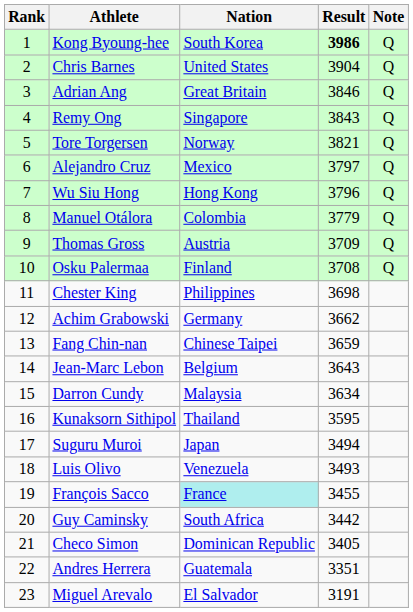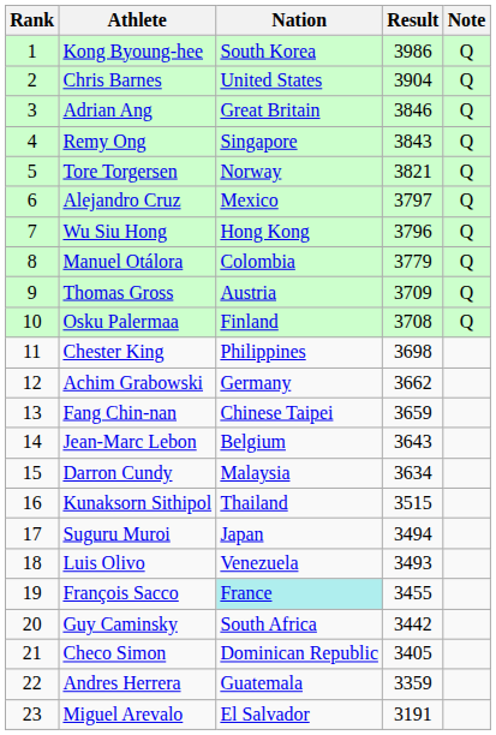 <table class="wikitable sortable" style="text-align:center">
 <tr>
 <th>Rank</th>
 <th>Athlete</th>
 <th>Nation</th>
 <th>Result</th>
 <th>Note</th>
 </tr>
 <tr bgcolor=ccffcc>
 <td>1</td>
 <td align=left><a href='#'>Kong Byoung-hee</a></td>
 <td align=left> <a href='#'>South Korea</a></td>
-<td><strong>3986</strong></td>
+<td>3986</td>
 <td>Q</td>
 </tr>
 <tr bgcolor=ccffcc>
 <td>2</td>
 <td align=left><a href='#'>Chris Barnes</a></td>
 <td align=left> <a href='#'>United States</a></td>
 <td>3904</td>
 <td>Q</td>
 </tr>
 <tr bgcolor=ccffcc>
 <td>3</td>
 <td align=left><a href='#'>Adrian Ang</a></td>
 <td align=left> <a href='#'>Great Britain</a></td>
 <td>3846</td>
 <td>Q</td>
 </tr>
 <tr bgcolor=ccffcc>
 <td>4</td>
 <td align=left><a href='#'>Remy Ong</a></td>
 <td align=left> <a href='#'>Singapore</a></td>
 <td>3843</td>
 <td>Q</td>
 </tr>
 <tr bgcolor=ccffcc>
 <td>5</td>
 <td align=left><a href='#'>Tore Torgersen</a></td>
 <td align=left> <a href='#'>Norway</a></td>
 <td>3821</td>
 <td>Q</td>
 </tr>
 <tr bgcolor=ccffcc>
 <td>6</td>
 <td align=left><a href='#'>Alejandro Cruz</a></td>
 <td align=left> <a href='#'>Mexico</a></td>
 <td>3797</td>
 <td>Q</td>
 </tr>
 <tr bgcolor=ccffcc>
 <td>7</td>
 <td align=left><a href='#'>Wu Siu Hong</a></td>
 <td align=left> <a href='#'>Hong Kong</a></td>
 <td>3796</td>
 <td>Q</td>
 </tr>
 <tr bgcolor=ccffcc>
 <td>8</td>
 <td align=left><a href='#'>Manuel Otálora</a></td>
 <td align=left> <a href='#'>Colombia</a></td>
 <td>3779</td>
 <td>Q</td>
 </tr>
 <tr bgcolor=ccffcc>
 <td>9</td>
 <td align=left><a href='#'>Thomas Gross</a></td>
 <td align=left> <a href='#'>Austria</a></td>
 <td>3709</td>
 <td>Q</td>
 </tr>
 <tr bgcolor=ccffcc>
 <td>10</td>
 <td align=left><a href='#'>Osku Palermaa</a></td>
 <td align=left> <a href='#'>Finland</a></td>
 <td>3708</td>
 <td>Q</td>
 </tr>
 <tr>
 <td>11</td>
 <td align=left><a href='#'>Chester King</a></td>
 <td align=left> <a href='#'>Philippines</a></td>
 <td>3698</td>
 <td></td>
 </tr>
 <tr>
 <td>12</td>
 <td align=left><a href='#'>Achim Grabowski</a></td>
 <td align=left> <a href='#'>Germany</a></td>
 <td>3662</td>
 <td></td>
 </tr>
 <tr>
 <td>13</td>
 <td align=left><a href='#'>Fang Chin-nan</a></td>
 <td align=left> <a href='#'>Chinese Taipei</a></td>
 <td>3659</td>
 <td></td>
 </tr>
 <tr>
 <td>14</td>
 <td align=left><a href='#'>Jean-Marc Lebon</a></td>
 <td align=left> <a href='#'>Belgium</a></td>
 <td>3643</td>
 <td></td>
 </tr>
 <tr>
 <td>15</td>
 <td align=left><a href='#'>Darron Cundy</a></td>
 <td align=left> <a href='#'>Malaysia</a></td>
 <td>3634</td>
 <td></td>
 </tr>
 <tr>
 <td>16</td>
 <td align=left><a href='#'>Kunaksorn Sithipol</a></td>
 <td align=left> <a href='#'>Thailand</a></td>
-<td>3595</td>
+<td>3515</td>
 <td></td>
 </tr>
 <tr>
 <td>17</td>
 <td align=left><a href='#'>Suguru Muroi</a></td>
 <td align=left> <a href='#'>Japan</a></td>
 <td>3494</td>
 <td></td>
 </tr>
 <tr>
 <td>18</td>
 <td align=left><a href='#'>Luis Olivo</a></td>
 <td align=left> <a href='#'>Venezuela</a></td>
 <td>3493</td>
 <td></td>
 </tr>
 <tr>
 <td>19</td>
 <td align=left><a href='#'>François Sacco</a></td>
 <td align=left style="background: paleturquoise;"> <a href='#'>France</a></td>
 <td>3455</td>
 <td></td>
 </tr>
 <tr>
 <td>20</td>
 <td align=left><a href='#'>Guy Caminsky</a></td>
 <td align=left> <a href='#'>South Africa</a></td>
 <td>3442</td>
 <td></td>
 </tr>
 <tr>
 <td>21</td>
 <td align=left><a href='#'>Checo Simon</a></td>
 <td align=left> <a href='#'>Dominican Republic</a></td>
 <td>3405</td>
 <td></td>
 </tr>
 <tr>
 <td>22</td>
 <td align=left><a href='#'>Andres Herrera</a></td>
 <td align=left> <a href='#'>Guatemala</a></td>
-<td>3351</td>
+<td>3359</td>
 <td></td>
 </tr>
 <tr>
 <td>23</td>
 <td align=left><a href='#'>Miguel Arevalo</a></td>
 <td align=left> <a href='#'>El Salvador</a></td>
 <td>3191</td>
 <td></td>
 </tr>
 </table>
